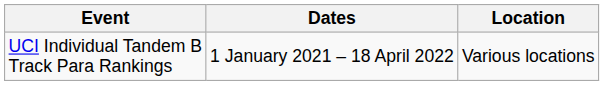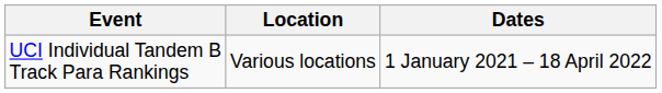 <table class="wikitable">
 <tr>
 <th>Event</th>
+<th>Location</th>
 <th>Dates</th>
-<th>Location</th>
 </tr>
 <tr>
 <td><a href='#'>UCI</a> Individual Tandem B<br>Track Para Rankings</td>
+<td>Various locations</td>
 <td>1 January 2021 – 18 April 2022</td>
-<td>Various locations</td>
 </tr>
 </table>
